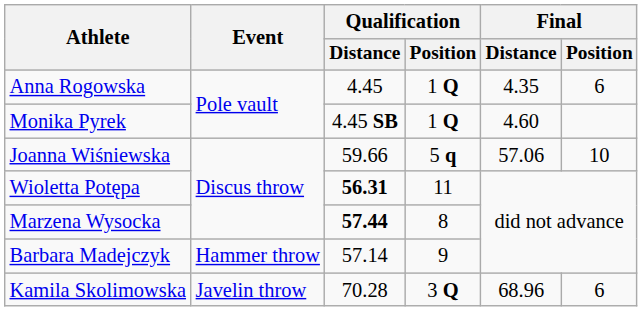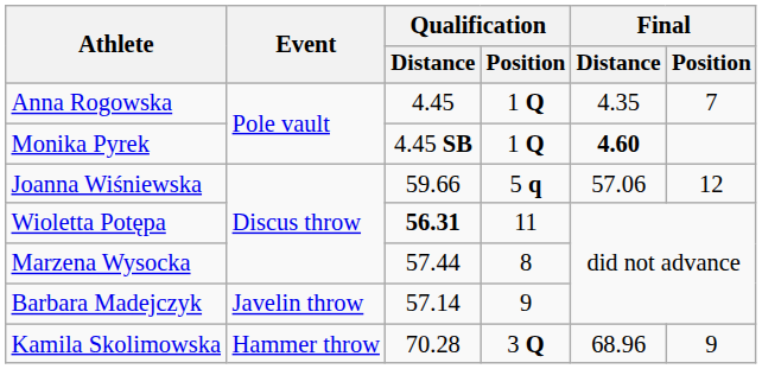 <table class=wikitable style="font-size:90%">
 <tr>
 <th rowspan="2">Athlete</th>
 <th rowspan="2">Event</th>
 <th colspan="2">Qualification</th>
 <th colspan="2">Final</th>
 </tr>
 <tr style="font-size:95%">
 <th>Distance</th>
 <th>Position</th>
 <th>Distance</th>
 <th>Position</th>
 </tr>
 <tr style=text-align:center>
 <td style=text-align:left><a href='#'>Anna Rogowska</a></td>
 <td style=text-align:left rowspan=2><a href='#'>Pole vault</a></td>
 <td>4.45</td>
 <td>1 <strong>Q</strong></td>
 <td>4.35</td>
-<td>6</td>
+<td>7</td>
 </tr>
 <tr style=text-align:center>
 <td style=text-align:left><a href='#'>Monika Pyrek</a></td>
 <td>4.45 <strong>SB</strong></td>
 <td>1 <strong>Q</strong></td>
-<td>4.60</td>
+<td><strong>4.60</strong></td>
 <td></td>
 </tr>
 <tr style=text-align:center>
 <td style=text-align:left><a href='#'>Joanna Wiśniewska</a></td>
 <td style=text-align:left rowspan=3><a href='#'>Discus throw</a></td>
 <td>59.66</td>
 <td>5 <strong>q</strong></td>
 <td>57.06</td>
-<td>10</td>
+<td>12</td>
 </tr>
 <tr style=text-align:center>
 <td style=text-align:left><a href='#'>Wioletta Potępa</a></td>
 <td><strong>56.31</strong></td>
 <td>11</td>
 <td colspan=2 rowspan=3>did not advance</td>
 </tr>
 <tr style=text-align:center>
 <td style=text-align:left><a href='#'>Marzena Wysocka</a></td>
-<td><strong>57.44</strong></td>
+<td>57.44</td>
 <td>8</td>
 </tr>
 <tr style=text-align:center>
 <td style=text-align:left><a href='#'>Barbara Madejczyk</a></td>
-<td style=text-align:left><a href='#'>Hammer throw</a></td>
+<td style=text-align:left><a href='#'>Javelin throw</a></td>
 <td>57.14</td>
 <td>9</td>
 </tr>
 <tr style=text-align:center>
 <td style=text-align:left><a href='#'>Kamila Skolimowska</a></td>
-<td style=text-align:left><a href='#'>Javelin throw</a></td>
+<td style=text-align:left><a href='#'>Hammer throw</a></td>
 <td>70.28</td>
 <td>3 <strong>Q</strong></td>
 <td>68.96</td>
-<td>6</td>
+<td>9</td>
 </tr>
 </table>
